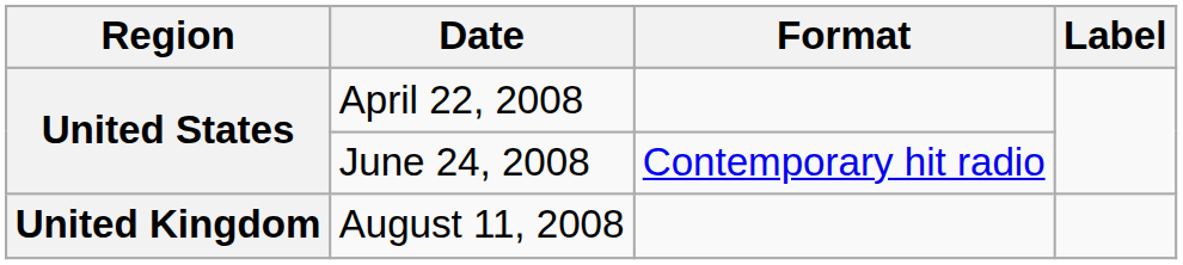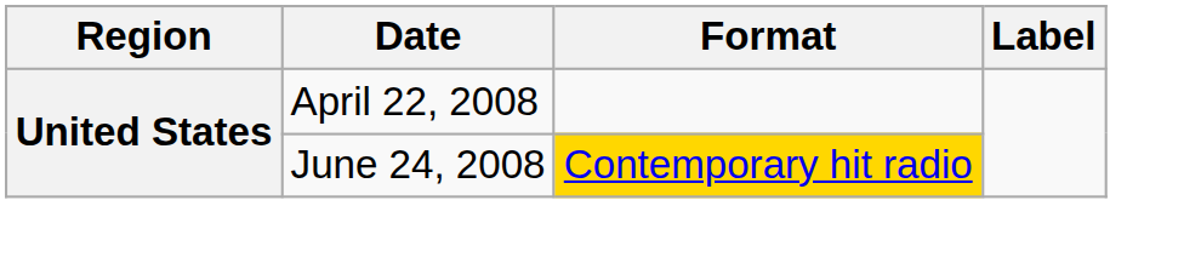 <table class="wikitable plainrowheaders">
 <tr>
 <th>Region</th>
 <th>Date</th>
 <th>Format</th>
 <th>Label</th>
 </tr>
 <tr>
 <th scope="row" rowspan="2">United States</th>
 <td>April 22, 2008</td>
 <td></td>
 <td rowspan="2"></td>
 </tr>
 <tr>
 <td>June 24, 2008</td>
-<td><a href='#'>Contemporary hit radio</a></td>
-</tr>
-<tr>
-<th scope="row">United Kingdom</th>
-<td>August 11, 2008</td>
-<td></td>
-<td></td>
+<td style="background: gold;"><a href='#'>Contemporary hit radio</a></td>
 </tr>
 </table>
